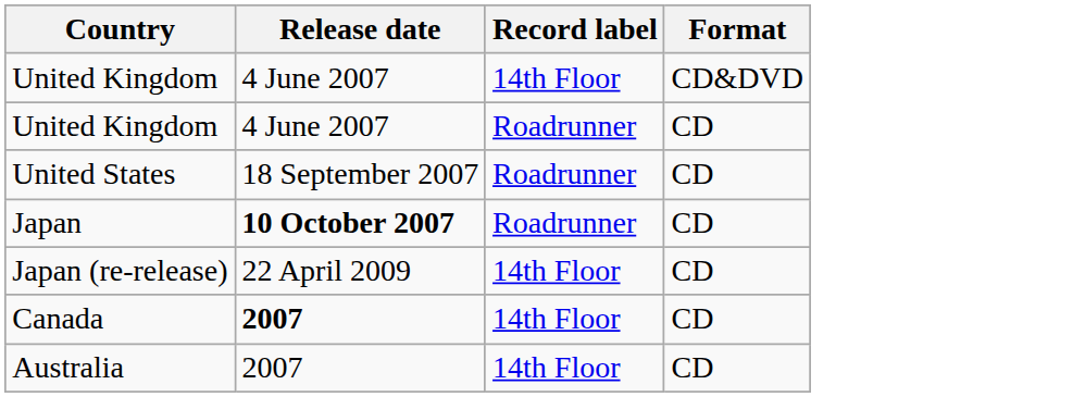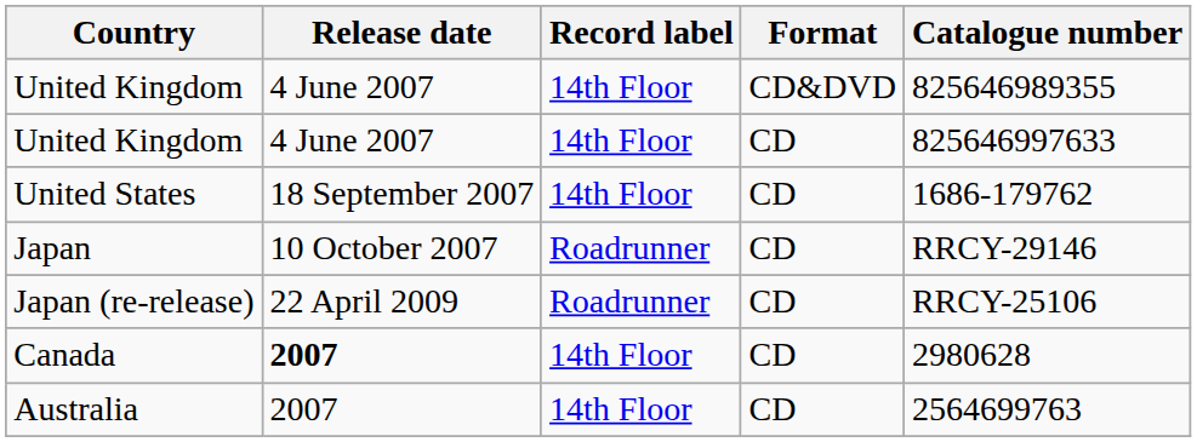 <table class="wikitable">
 <tr>
 <th>Country</th>
 <th>Release date</th>
 <th>Record label</th>
 <th>Format</th>
+<th>Catalogue number</th>
 </tr>
 <tr>
 <td>United Kingdom</td>
 <td>4 June 2007</td>
 <td><a href='#'>14th Floor</a></td>
 <td>CD&DVD</td>
+<td>825646989355</td>
 </tr>
 <tr>
 <td>United Kingdom</td>
 <td>4 June 2007</td>
-<td><a href='#'>Roadrunner</a></td>
+<td><a href='#'>14th Floor</a></td>
 <td>CD</td>
+<td>825646997633</td>
 </tr>
 <tr>
 <td>United States</td>
 <td>18 September 2007</td>
-<td><a href='#'>Roadrunner</a></td>
+<td><a href='#'>14th Floor</a></td>
 <td>CD</td>
+<td>1686-179762</td>
 </tr>
 <tr>
 <td>Japan</td>
-<td><strong>10 October 2007</strong></td>
+<td>10 October 2007</td>
 <td><a href='#'>Roadrunner</a></td>
 <td>CD</td>
+<td>RRCY-29146</td>
 </tr>
 <tr>
 <td>Japan (re-release)</td>
 <td>22 April 2009</td>
-<td><a href='#'>14th Floor</a></td>
+<td><a href='#'>Roadrunner</a></td>
 <td>CD</td>
+<td>RRCY-25106</td>
 </tr>
 <tr>
 <td>Canada</td>
 <td><strong>2007</strong></td>
 <td><a href='#'>14th Floor</a></td>
 <td>CD</td>
+<td>2980628</td>
 </tr>
 <tr>
 <td>Australia</td>
 <td>2007</td>
 <td><a href='#'>14th Floor</a></td>
 <td>CD</td>
+<td>2564699763</td>
 </tr>
 </table>
